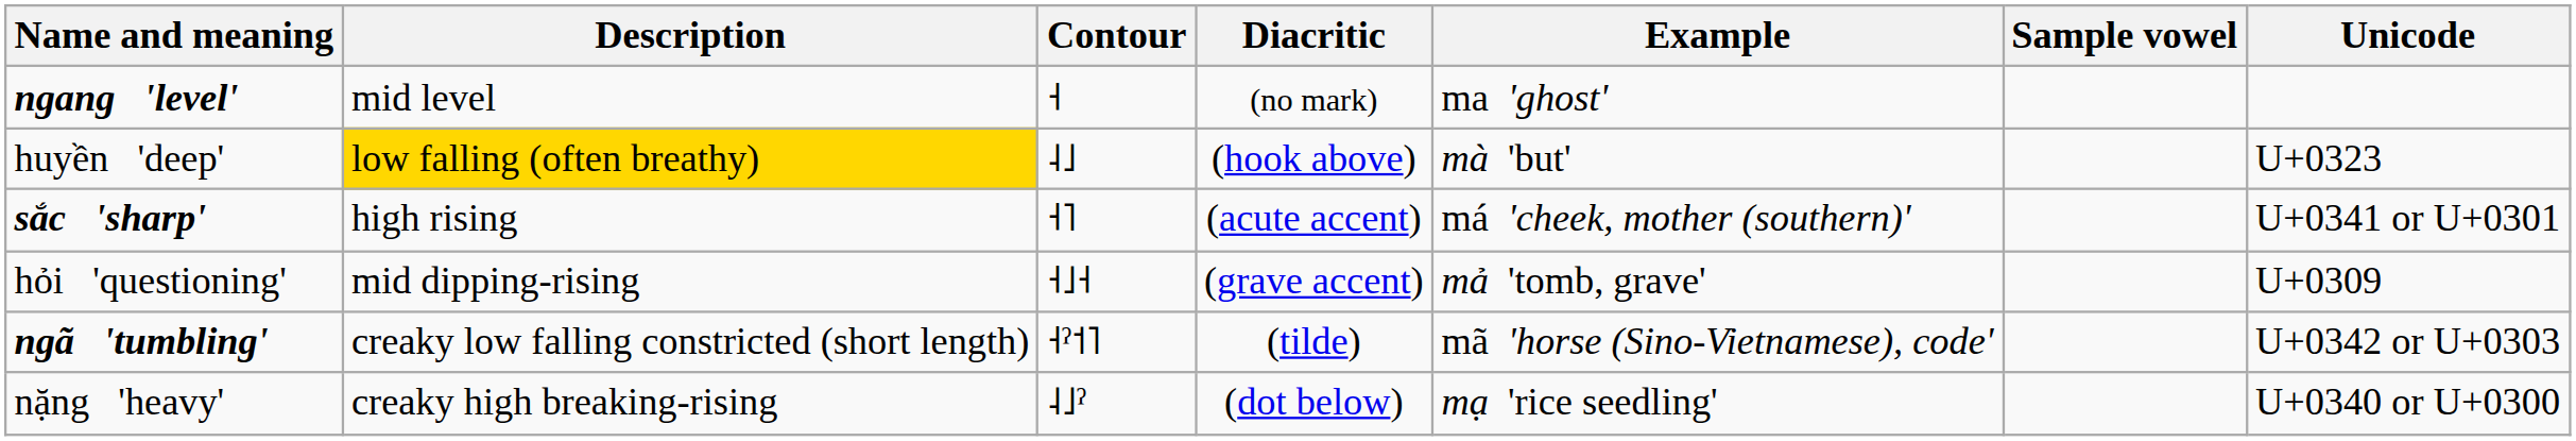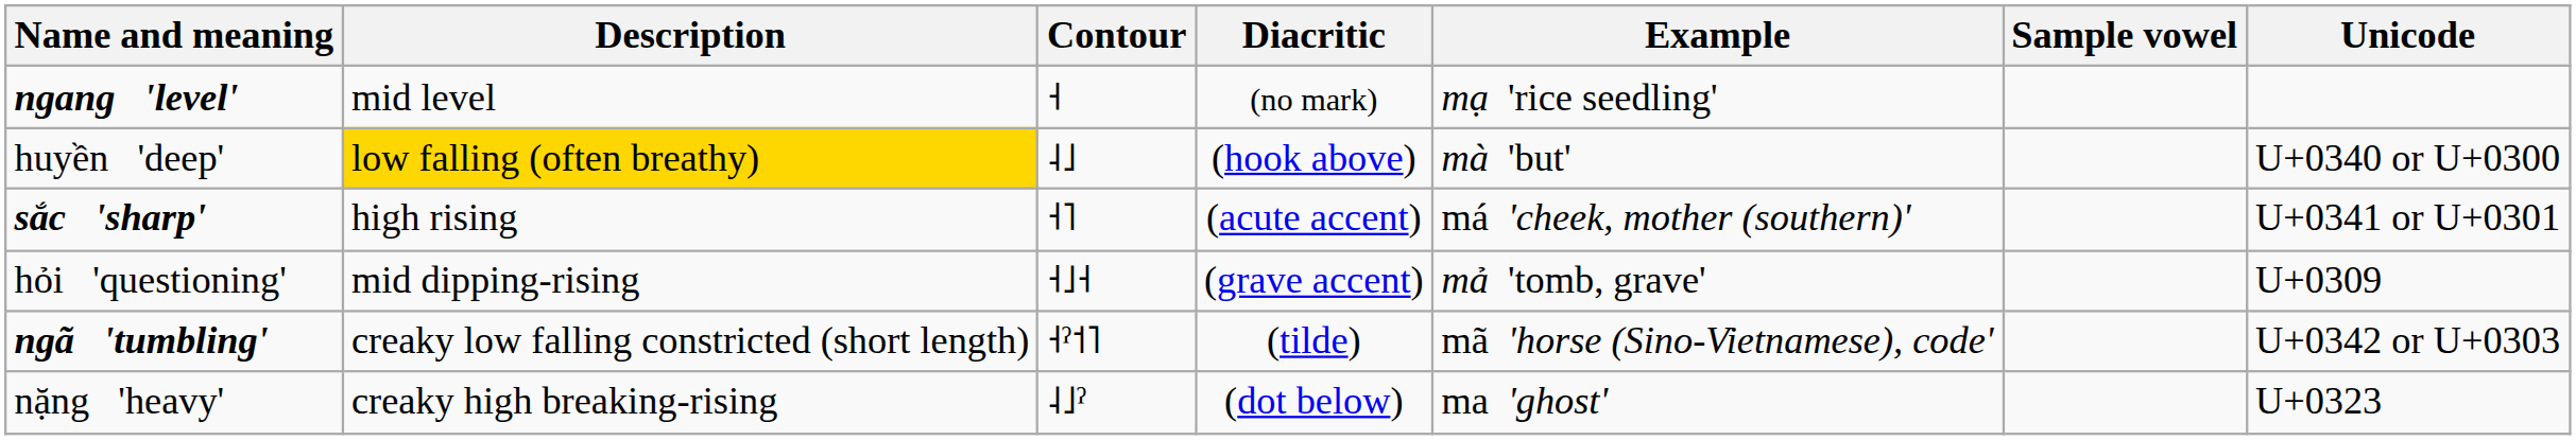 <table class="wikitable">
 <tr>
 <th>Name and meaning</th>
 <th>Description</th>
 <th>Contour</th>
 <th>Diacritic</th>
 <th>Example</th>
 <th>Sample vowel</th>
 <th>Unicode</th>
 </tr>
 <tr>
 <td><strong><em>ngang<strong>  <em> 'level'</td>
 <td>mid level</td>
 <td>˧</td>
 <td align="center"><small>(no mark)</small></td>
-<td></em>ma<em>  'ghost'</td>
+<td><em>mạ</em>  'rice seedling'</td>
 <td align="center"></em><em></td>
 <td></td>
 </tr>
 <tr>
 <td></em></strong>huyền</strong>  </em> 'deep'</td>
 <td style="background: gold;">low falling (often breathy)</td>
 <td>˨˩</td>
 <td align="center"> (<a href='#'>hook above</a>)</td>
 <td><em>mà</em>  'but'</td>
 <td align="center"><em></em></td>
-<td>U+0323</td>
+<td>U+0340 or U+0300</td>
 </tr>
 <tr>
 <td><strong><em>sắc<strong>  <em> 'sharp'</td>
 <td>high rising</td>
 <td>˧˥</td>
 <td align="center"> (<a href='#'>acute accent</a>)</td>
 <td></em>má<em>  'cheek, mother (southern)'</td>
 <td align="center"></em><em></td>
 <td>U+0341 or U+0301</td>
 </tr>
 <tr>
 <td></em></strong>hỏi</strong>  </em> 'questioning'</td>
 <td>mid dipping-rising</td>
 <td>˧˩˧</td>
 <td align="center"> (<a href='#'>grave accent</a>)</td>
 <td><em>mả</em>  'tomb, grave'</td>
 <td align="center"><em></em></td>
 <td>U+0309</td>
 </tr>
 <tr>
 <td><strong><em>ngã<strong>  <em> 'tumbling'</td>
 <td>creaky low falling constricted (short length)</td>
 <td>˧ˀ˦˥</td>
 <td align="center"> (<a href='#'>tilde</a>)</td>
 <td></em>mã<em>  'horse (Sino-Vietnamese), code'</td>
 <td align="center"></em><em></td>
 <td>U+0342 or U+0303</td>
 </tr>
 <tr>
 <td></em></strong>nặng</strong>  </em> 'heavy'</td>
 <td>creaky high breaking-rising</td>
 <td>˨˩ˀ</td>
 <td align="center"> (<a href='#'>dot below</a>)</td>
-<td><em>mạ</em>  'rice seedling'</td>
+<td></em>ma<em>  'ghost'</td>
 <td align="center"><em></em></td>
-<td>U+0340 or U+0300</td>
+<td>U+0323</td>
 </tr>
 </table>
